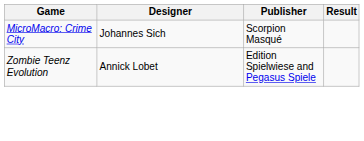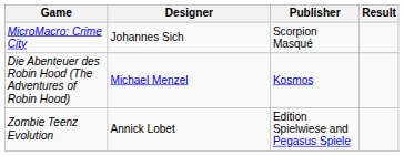 <table class="wikitable">
 <tr>
 <th style="width:140px;">Game</th>
 <th style="width:225px;">Designer</th>
 <th style="width:120px;">Publisher</th>
 <th>Result</th>
 </tr>
 <tr>
 <td><em><a href='#'>MicroMacro: Crime City</a></em></td>
 <td>Johannes Sich</td>
 <td>Scorpion Masqué</td>
 <td></td>
 </tr>
 <tr>
+<td><em>Die Abenteuer des Robin Hood (The Adventures of Robin Hood)</em></td>
+<td><a href='#'>Michael Menzel</a></td>
+<td><a href='#'>Kosmos</a></td>
+<td></td>
+</tr>
+<tr>
 <td><em>Zombie Teenz Evolution</em></td>
 <td>Annick Lobet</td>
 <td>Edition Spielwiese and <a href='#'>Pegasus Spiele</a></td>
 <td></td>
 </tr>
 </table>
